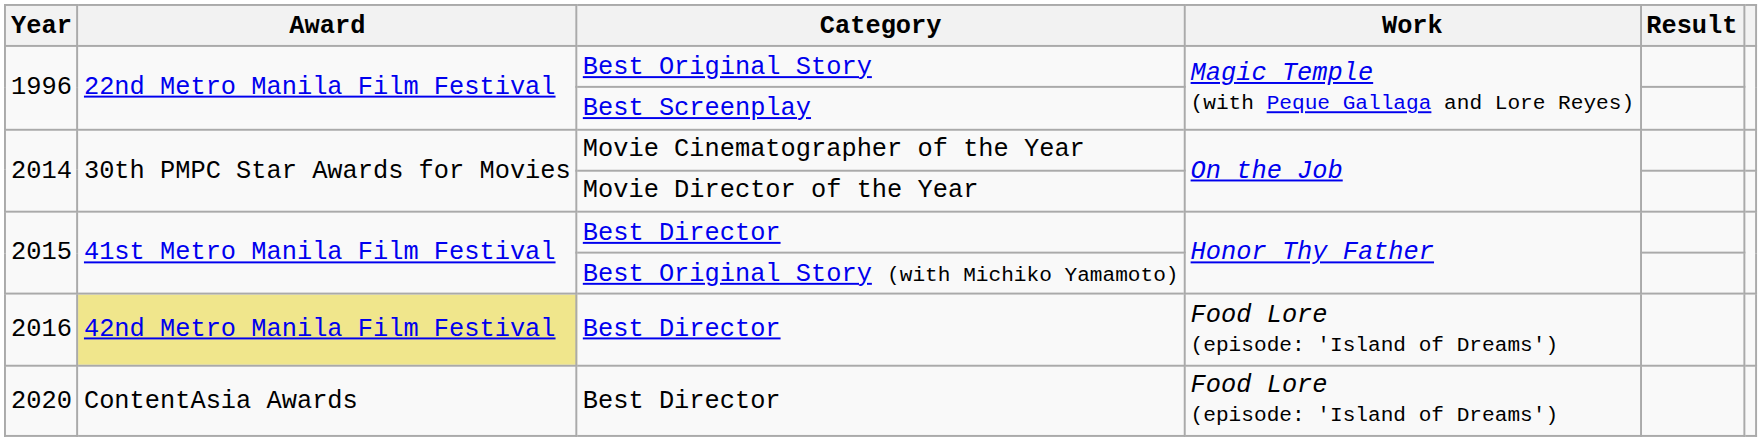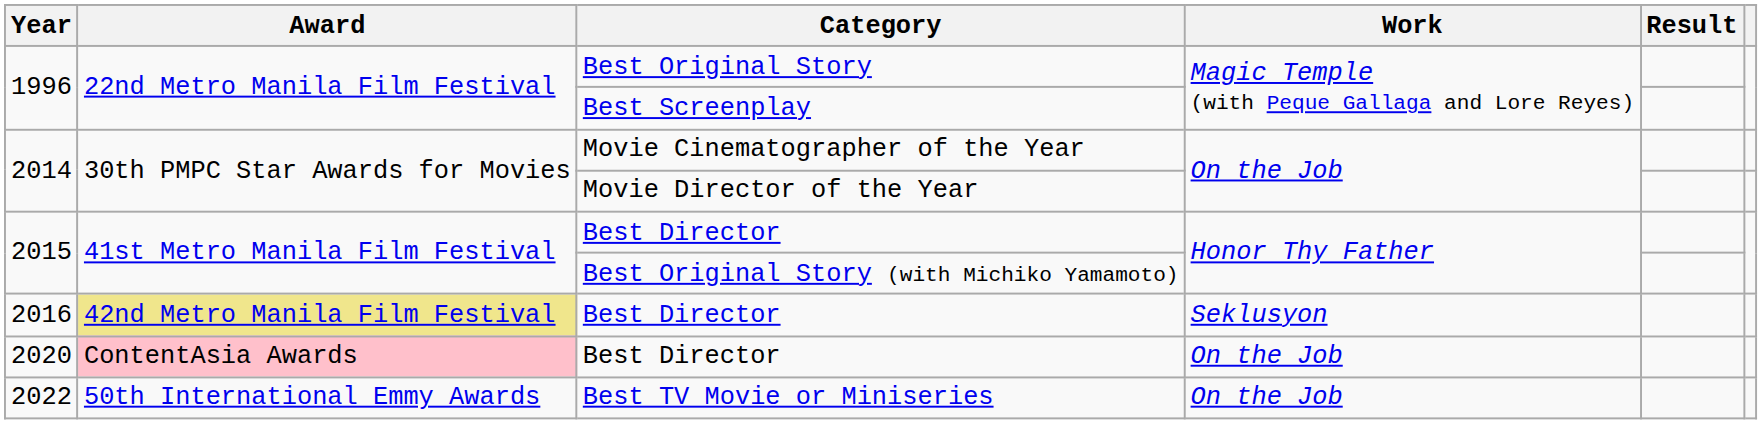 <table class="wikitable">
 <tr>
 <th>Year</th>
 <th>Award</th>
 <th>Category</th>
 <th>Work</th>
 <th>Result</th>
 <th></th>
 </tr>
 <tr>
 <td rowspan=2>1996</td>
 <td rowspan=2><a href='#'>22nd Metro Manila Film Festival</a></td>
 <td><a href='#'>Best Original Story</a></td>
 <td rowspan=2><em><a href='#'>Magic Temple</a></em><br><small>(with <a href='#'>Peque Gallaga</a> and Lore Reyes)</small></td>
 <td></td>
 <td rowspan=2></td>
 </tr>
 <tr>
 <td><a href='#'>Best Screenplay</a></td>
 <td></td>
 </tr>
 <tr>
 <td rowspan="2">2014</td>
 <td rowspan="2">30th PMPC Star Awards for Movies</td>
 <td>Movie Cinematographer of the Year</td>
 <td rowspan="2"><em><a href='#'>On the Job</a></em></td>
 <td></td>
 <td></td>
 </tr>
 <tr>
 <td>Movie Director of the Year</td>
 <td></td>
 <td></td>
 </tr>
 <tr>
 <td rowspan=2>2015</td>
 <td rowspan=2><a href='#'>41st Metro Manila Film Festival</a></td>
 <td><a href='#'>Best Director</a></td>
 <td rowspan=2><em><a href='#'>Honor Thy Father</a></em></td>
 <td></td>
 <td rowspan=2></td>
 </tr>
 <tr>
 <td><a href='#'>Best Original Story</a> <small>(with Michiko Yamamoto)</small></td>
 <td></td>
 </tr>
 <tr>
 <td rowspan="1">2016</td>
 <td rowspan="1" style="background: khaki;"><a href='#'>42nd Metro Manila Film Festival</a></td>
 <td><a href='#'>Best Director</a></td>
-<td><em>Food Lore</em><br><small>(episode: 'Island of Dreams')</small></td>
+<td rowspan="1"><em><a href='#'>Seklusyon</a></em></td>
 <td></td>
 <td></td>
 </tr>
 <tr>
 <td>2020</td>
-<td>ContentAsia Awards</td>
+<td style="background: pink;">ContentAsia Awards</td>
 <td>Best Director</td>
-<td><em>Food Lore</em><br><small>(episode: 'Island of Dreams')</small></td>
+<td><a href='#'><em>On the Job</em></a></td>
+<td></td>
+<td></td>
+</tr>
+<tr>
+<td>2022</td>
+<td><a href='#'>50th International Emmy Awards</a></td>
+<td><a href='#'>Best TV Movie or Miniseries</a></td>
+<td><a href='#'><em>On the Job</em></a></td>
 <td></td>
 <td></td>
 </tr>
 </table>
